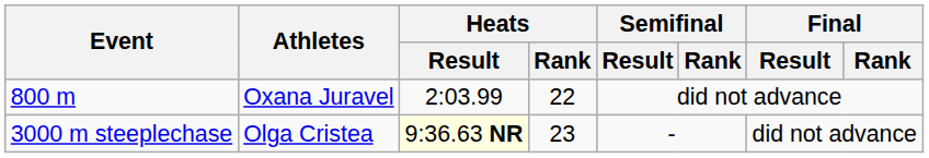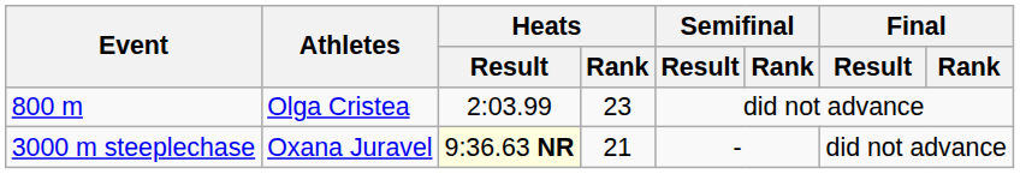 <table class="wikitable" border="1" style="font-size:90%">
 <tr>
 <th rowspan="2">Event</th>
 <th rowspan="2">Athletes</th>
 <th colspan="2">Heats</th>
 <th colspan="2">Semifinal</th>
 <th colspan="2">Final</th>
 </tr>
 <tr>
 <th>Result</th>
 <th>Rank</th>
 <th>Result</th>
 <th>Rank</th>
 <th>Result</th>
 <th>Rank</th>
 </tr>
 <tr>
 <td><a href='#'>800 m</a></td>
-<td><a href='#'>Oxana Juravel</a></td>
+<td><a href='#'>Olga Cristea</a></td>
 <td align=center>2:03.99</td>
-<td align=center>22</td>
+<td align=center>23</td>
 <td align=center colspan=4>did not advance</td>
 </tr>
 <tr>
 <td><a href='#'>3000 m steeplechase</a></td>
-<td><a href='#'>Olga Cristea</a></td>
+<td><a href='#'>Oxana Juravel</a></td>
 <td align=center style="background: lightyellow;">9:36.63 <strong>NR</strong></td>
-<td align=center>23</td>
+<td align=center>21</td>
 <td align=center colspan=2>-</td>
 <td align=center colspan=2>did not advance</td>
 </tr>
 </table>
